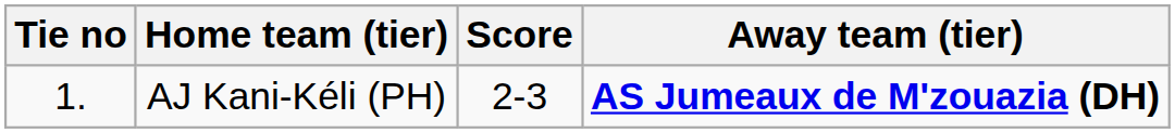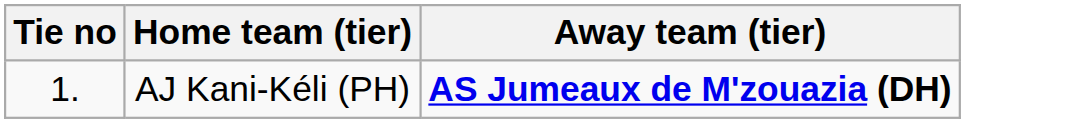 <table class="wikitable" style="text-align: center">
 <tr>
 <th>Tie no</th>
 <th>Home team (tier)</th>
-<th>Score</th>
 <th>Away team (tier)</th>
 </tr>
 <tr>
 <td>1.</td>
 <td> AJ Kani-Kéli (PH)</td>
-<td>2-3 </td>
 <td><strong><a href='#'>AS Jumeaux de M'zouazia</a> (DH) </strong></td>
 </tr>
 </table>
